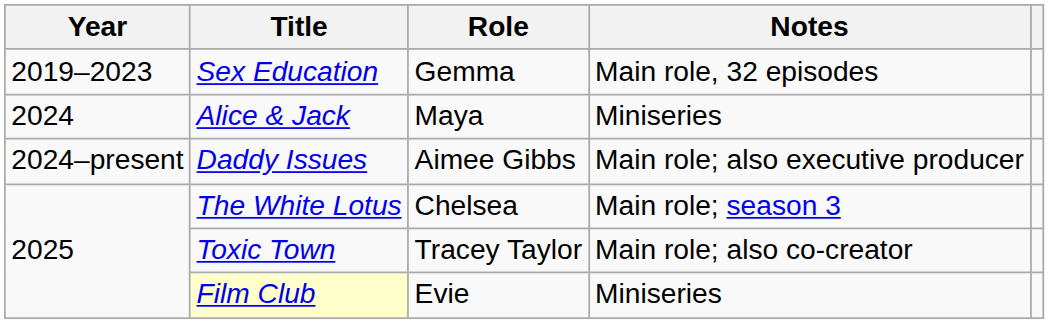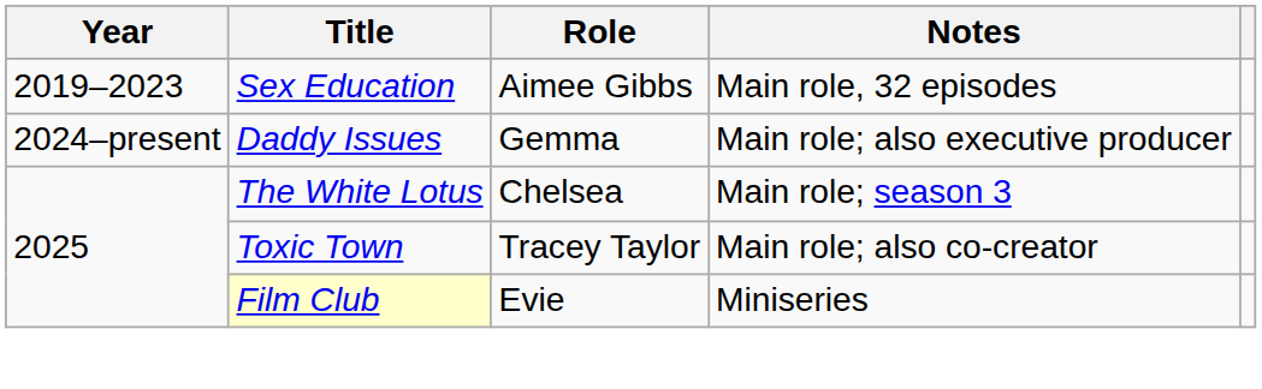 <table class="wikitable sortable plainrowheaders">
 <tr>
 <th>Year</th>
 <th>Title</th>
 <th>Role</th>
 <th class="unsortable">Notes</th>
 <th class="unsortable"></th>
 </tr>
 <tr>
 <td>2019–2023</td>
 <td><em><a href='#'>Sex Education</a></em></td>
-<td>Gemma</td>
+<td>Aimee Gibbs</td>
 <td>Main role, 32 episodes</td>
-<td style="text-align:center;"></td>
-</tr>
-<tr>
-<td>2024</td>
-<td><em><a href='#'>Alice & Jack</a></em></td>
-<td>Maya</td>
-<td>Miniseries</td>
 <td style="text-align:center;"></td>
 </tr>
 <tr>
 <td>2024–present</td>
 <td><em><a href='#'>Daddy Issues</a></em></td>
-<td>Aimee Gibbs</td>
+<td>Gemma</td>
 <td>Main role; also executive producer</td>
 <td style="text-align:center;"></td>
 </tr>
 <tr>
 <td rowspan="3">2025</td>
 <td><em><a href='#'>The White Lotus</a></em></td>
 <td>Chelsea</td>
 <td>Main role; <a href='#'>season 3</a></td>
 <td style="text-align:center;"></td>
 </tr>
 <tr>
 <td><em><a href='#'>Toxic Town</a></em></td>
 <td>Tracey Taylor</td>
 <td>Main role; also co-creator</td>
 <td style="text-align:center;"></td>
 </tr>
 <tr>
 <td style="background:#FFFFCC;"><em><a href='#'>Film Club</a></em> </td>
 <td>Evie</td>
 <td>Miniseries</td>
 <td style="text-align:center;"></td>
 </tr>
 </table>
